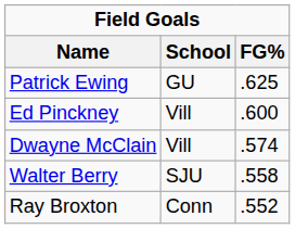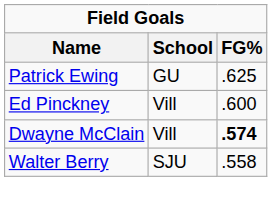 <table class="wikitable">
 <tr>
 <td colspan=3 style="text-align:center;"><strong>Field Goals</strong></td>
 </tr>
 <tr>
 <th>Name</th>
 <th>School</th>
 <th>FG%</th>
 </tr>
 <tr>
 <td><a href='#'>Patrick Ewing</a></td>
 <td>GU</td>
 <td>.625</td>
 </tr>
 <tr>
 <td><a href='#'>Ed Pinckney</a></td>
 <td>Vill</td>
 <td>.600</td>
 </tr>
 <tr>
 <td><a href='#'>Dwayne McClain</a></td>
 <td>Vill</td>
-<td>.574</td>
+<td><strong>.574</strong></td>
 </tr>
 <tr>
 <td><a href='#'>Walter Berry</a></td>
 <td>SJU</td>
 <td>.558</td>
 </tr>
-<tr>
-<td>Ray Broxton</td>
-<td>Conn</td>
-<td>.552</td>
-</tr>
 </table>
